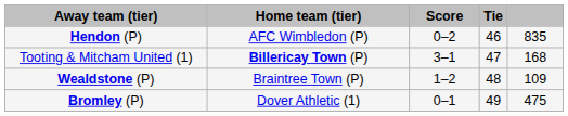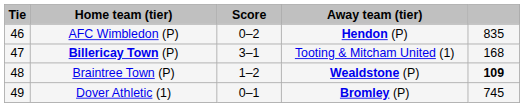 <table class="wikitable" style="width: 600px; background:WhiteSmoke; text-align:center; font-size:90%">
 <tr>
-<td scope="col" style="width: 36.25%; background:silver;"><strong>Away team (tier)</strong></td>
+<td scope="col" style="width:  5.00%; background:silver;"><strong>Tie</strong></td>
 <td scope="col" style="width: 36.25%; background:silver;"><strong>Home team (tier)</strong></td>
 <td scope="col" style="width: 12.50%; background:silver;"><strong>Score</strong></td>
-<td scope="col" style="width:  5.00%; background:silver;"><strong>Tie</strong></td>
+<td scope="col" style="width: 36.25%; background:silver;"><strong>Away team (tier)</strong></td>
 <td scope="col" style="width: 10.00%; background:silver;"><strong></strong></td>
 </tr>
 <tr>
-<td><strong><a href='#'>Hendon</a></strong> (P)</td>
+<td>46</td>
 <td><a href='#'>AFC Wimbledon</a> (P)</td>
 <td>0–2 </td>
-<td>46</td>
+<td><strong><a href='#'>Hendon</a></strong> (P)</td>
 <td>835</td>
 </tr>
 <tr>
-<td><a href='#'>Tooting & Mitcham United</a> (1)</td>
+<td>47</td>
 <td><strong><a href='#'>Billericay Town</a></strong> (P)</td>
 <td>3–1</td>
-<td>47</td>
+<td><a href='#'>Tooting & Mitcham United</a> (1)</td>
 <td>168</td>
 </tr>
 <tr>
-<td><strong><a href='#'>Wealdstone</a></strong> (P)</td>
+<td>48</td>
 <td><a href='#'>Braintree Town</a> (P)</td>
 <td>1–2</td>
-<td>48</td>
-<td>109</td>
+<td><strong><a href='#'>Wealdstone</a></strong> (P)</td>
+<td><strong>109</strong></td>
 </tr>
 <tr>
-<td><strong><a href='#'>Bromley</a></strong> (P)</td>
+<td>49</td>
 <td><a href='#'>Dover Athletic</a> (1)</td>
 <td>0–1</td>
-<td>49</td>
-<td>475</td>
+<td><strong><a href='#'>Bromley</a></strong> (P)</td>
+<td>745</td>
 </tr>
 </table>
